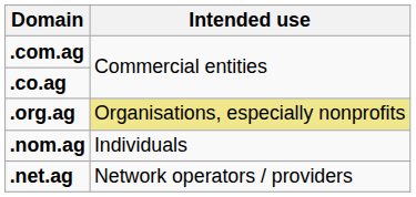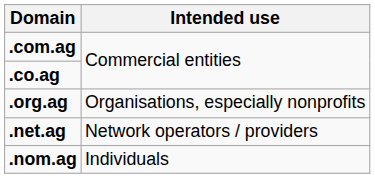 <table class="wikitable">
 <tr>
 <th>Domain</th>
 <th>Intended use</th>
 </tr>
 <tr>
 <td><strong>.com.ag</strong></td>
 <td rowspan="2">Commercial entities</td>
 </tr>
 <tr>
 <td><strong>.co.ag</strong></td>
 </tr>
 <tr>
 <td><strong>.org.ag</strong></td>
-<td style="background: khaki;">Organisations, especially nonprofits</td>
+<td>Organisations, especially nonprofits</td>
+</tr>
+<tr>
+<td><strong>.net.ag</strong></td>
+<td>Network operators / providers</td>
 </tr>
 <tr>
 <td><strong>.nom.ag</strong></td>
 <td>Individuals</td>
 </tr>
-<tr>
-<td><strong>.net.ag</strong></td>
-<td>Network operators / providers</td>
-</tr>
 </table>
